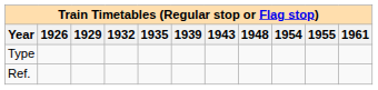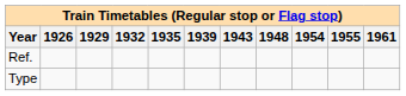 <table class="wikitable">
 <tr>
 <th colspan="11" style="background:#ffdead;">Train Timetables (Regular stop or <a href='#'>Flag stop</a>)</th>
 </tr>
 <tr>
 <th>Year</th>
 <th>1926</th>
 <th>1929</th>
 <th>1932</th>
 <th>1935</th>
 <th>1939</th>
 <th>1943</th>
 <th>1948</th>
 <th>1954</th>
 <th>1955</th>
 <th>1961</th>
 </tr>
 <tr>
+<td>Ref.</td>
+<td></td>
+<td></td>
+<td></td>
+<td></td>
+<td></td>
+<td></td>
+<td></td>
+<td></td>
+<td></td>
+<td></td>
+</tr>
+<tr>
 <td>Type</td>
 <td></td>
 <td></td>
 <td></td>
 <td></td>
 <td></td>
 <td></td>
 <td></td>
 <td></td>
 <td></td>
 <td></td>
 </tr>
-<tr>
-<td>Ref.</td>
-<td></td>
-<td></td>
-<td></td>
-<td></td>
-<td></td>
-<td></td>
-<td></td>
-<td></td>
-<td></td>
-<td></td>
-</tr>
 </table>
